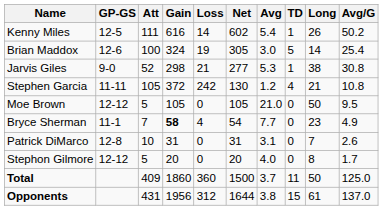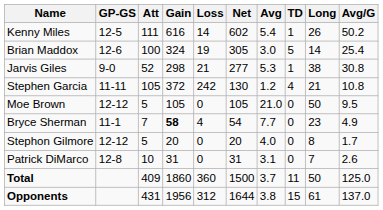 <table class="wikitable" style="white-space:nowrap;">
 <tr>
 <th>Name</th>
 <th>GP-GS</th>
 <th>Att</th>
 <th>Gain</th>
 <th>Loss</th>
 <th>Net</th>
 <th>Avg</th>
 <th>TD</th>
 <th>Long</th>
 <th>Avg/G</th>
 </tr>
 <tr>
 <td>Kenny Miles</td>
 <td>12-5</td>
 <td>111</td>
 <td>616</td>
 <td>14</td>
 <td>602</td>
 <td>5.4</td>
 <td>1</td>
 <td>26</td>
 <td>50.2</td>
 </tr>
 <tr>
 <td>Brian Maddox</td>
 <td>12-6</td>
 <td>100</td>
 <td>324</td>
 <td>19</td>
 <td>305</td>
 <td>3.0</td>
 <td>5</td>
 <td>14</td>
 <td>25.4</td>
 </tr>
 <tr>
 <td>Jarvis Giles</td>
 <td>9-0</td>
 <td>52</td>
 <td>298</td>
 <td>21</td>
 <td>277</td>
 <td>5.3</td>
 <td>1</td>
 <td>38</td>
 <td>30.8</td>
 </tr>
 <tr>
 <td>Stephen Garcia</td>
 <td>11-11</td>
 <td>105</td>
 <td>372</td>
 <td>242</td>
 <td>130</td>
 <td>1.2</td>
 <td>4</td>
 <td>21</td>
 <td>10.8</td>
 </tr>
 <tr>
 <td>Moe Brown</td>
 <td>12-12</td>
 <td>5</td>
 <td>105</td>
 <td>0</td>
 <td>105</td>
 <td>21.0</td>
 <td>0</td>
 <td>50</td>
 <td>9.5</td>
 </tr>
 <tr>
 <td>Bryce Sherman</td>
 <td>11-1</td>
 <td>7</td>
 <td><strong>58</strong></td>
 <td>4</td>
 <td>54</td>
 <td>7.7</td>
 <td>0</td>
 <td>23</td>
 <td>4.9</td>
 </tr>
 <tr>
+<td>Stephon Gilmore</td>
+<td>12-12</td>
+<td>5</td>
+<td>20</td>
+<td>0</td>
+<td>20</td>
+<td>4.0</td>
+<td>0</td>
+<td>8</td>
+<td>1.7</td>
+</tr>
+<tr>
 <td>Patrick DiMarco</td>
 <td>12-8</td>
 <td>10</td>
 <td>31</td>
 <td>0</td>
 <td>31</td>
 <td>3.1</td>
 <td>0</td>
 <td>7</td>
 <td>2.6</td>
-</tr>
-<tr>
-<td>Stephon Gilmore</td>
-<td>12-12</td>
-<td>5</td>
-<td>20</td>
-<td>0</td>
-<td>20</td>
-<td>4.0</td>
-<td>0</td>
-<td>8</td>
-<td>1.7</td>
 </tr>
 <tr>
 <td><strong>Total</strong></td>
 <td> </td>
 <td>409</td>
 <td>1860</td>
 <td>360</td>
 <td>1500</td>
 <td>3.7</td>
 <td>11</td>
 <td>50</td>
 <td>125.0</td>
 </tr>
 <tr>
 <td><strong>Opponents</strong></td>
 <td> </td>
 <td>431</td>
 <td>1956</td>
 <td>312</td>
 <td>1644</td>
 <td>3.8</td>
 <td>15</td>
 <td>61</td>
 <td>137.0</td>
 </tr>
 </table>
